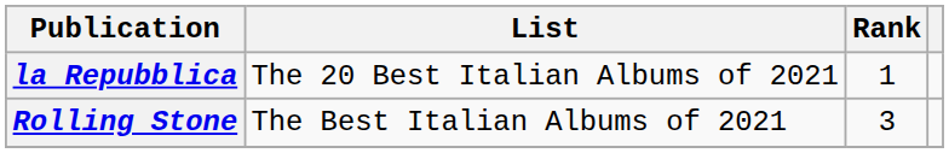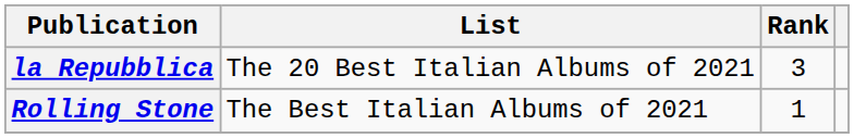 <table class="wikitable sortable plainrowheaders">
 <tr>
 <th scope="col">Publication</th>
 <th scope="col" class="unsortable">List</th>
 <th scope="col" data-sort-type="number">Rank</th>
 <th scope="col" class="unsortable"></th>
 </tr>
 <tr>
 <th scope="row"><em><a href='#'>la Repubblica</a></em></th>
 <td>The 20 Best Italian Albums of 2021</td>
-<td style="text-align: center;">1</td>
+<td style="text-align: center;">3</td>
 <td style="text-align: center;"></td>
 </tr>
 <tr>
 <th scope="row"><em><a href='#'>Rolling Stone</a></em></th>
 <td>The Best Italian Albums of 2021</td>
-<td style="text-align: center;">3</td>
+<td style="text-align: center;">1</td>
 <td style="text-align: center;"></td>
 </tr>
 <tr>
 </tr>
 </table>
